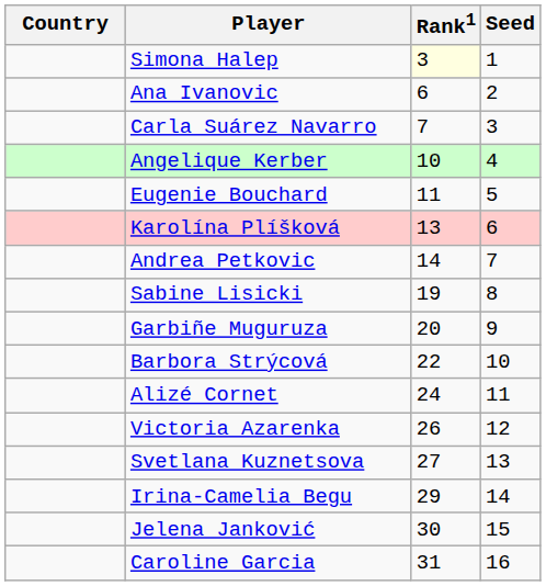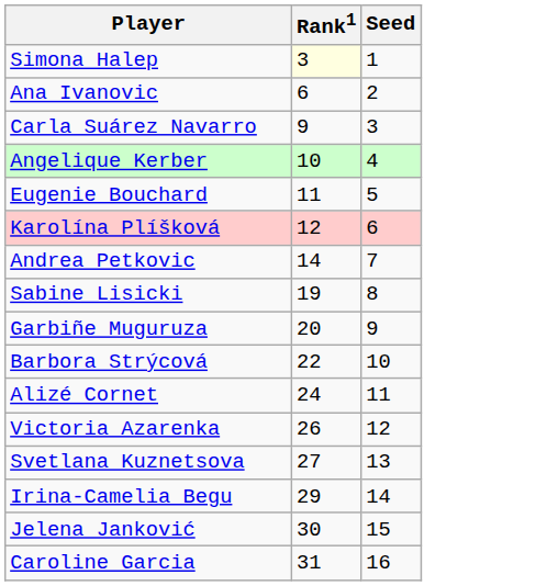 <table class="wikitable" border="1">
 <tr>
-<th width="70">Country</th>
 <th width="175">Player</th>
 <th>Rank<sup>1</sup></th>
 <th>Seed</th>
 </tr>
 <tr>
-<td></td>
 <td><a href='#'>Simona Halep</a></td>
 <td style="background: lightyellow;">3</td>
 <td>1</td>
 </tr>
 <tr>
-<td></td>
 <td><a href='#'>Ana Ivanovic</a></td>
 <td>6</td>
 <td>2</td>
 </tr>
 <tr>
-<td></td>
 <td><a href='#'>Carla Suárez Navarro</a></td>
-<td>7</td>
+<td>9</td>
 <td>3</td>
 </tr>
 <tr style="background:#cfc;">
-<td></td>
 <td><a href='#'>Angelique Kerber</a></td>
 <td>10</td>
 <td>4</td>
 </tr>
 <tr>
-<td></td>
 <td><a href='#'>Eugenie Bouchard</a></td>
 <td>11</td>
 <td>5</td>
 </tr>
 <tr style="background:#fcc;">
-<td></td>
 <td><a href='#'>Karolína Plíšková</a></td>
-<td>13</td>
+<td>12</td>
 <td>6</td>
 </tr>
 <tr>
-<td></td>
 <td><a href='#'>Andrea Petkovic</a></td>
 <td>14</td>
 <td>7</td>
 </tr>
 <tr>
-<td></td>
 <td><a href='#'>Sabine Lisicki</a></td>
 <td>19</td>
 <td>8</td>
 </tr>
 <tr>
-<td></td>
 <td><a href='#'>Garbiñe Muguruza</a></td>
 <td>20</td>
 <td>9</td>
 </tr>
 <tr>
-<td></td>
 <td><a href='#'>Barbora Strýcová</a></td>
 <td>22</td>
 <td>10</td>
 </tr>
 <tr>
-<td></td>
 <td><a href='#'>Alizé Cornet</a></td>
 <td>24</td>
 <td>11</td>
 </tr>
 <tr>
-<td></td>
 <td><a href='#'>Victoria Azarenka</a></td>
 <td>26</td>
 <td>12</td>
 </tr>
 <tr>
-<td></td>
 <td><a href='#'>Svetlana Kuznetsova</a></td>
 <td>27</td>
 <td>13</td>
 </tr>
 <tr>
-<td></td>
 <td><a href='#'>Irina-Camelia Begu</a></td>
 <td>29</td>
 <td>14</td>
 </tr>
 <tr>
-<td></td>
 <td><a href='#'>Jelena Janković</a></td>
 <td>30</td>
 <td>15</td>
 </tr>
 <tr>
-<td></td>
 <td><a href='#'>Caroline Garcia</a></td>
 <td>31</td>
 <td>16</td>
 </tr>
 </table>
